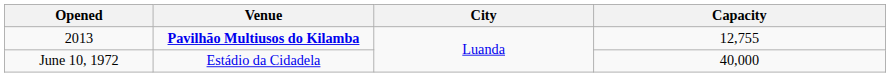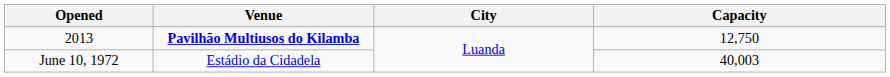 <table class="sortable wikitable" style="text-align:center;">
 <tr>
 <th scope="col" style="width:10em;">Opened</th>
 <th scope="col" style="width:15em;">Venue</th>
 <th scope="col" style="width:15em;">City</th>
 <th scope="col" style="width:20em;">Capacity</th>
 </tr>
 <tr>
 <td>2013</td>
 <td><strong><a href='#'>Pavilhão Multiusos do Kilamba</a></strong></td>
 <td rowspan="2"><a href='#'>Luanda</a></td>
-<td>12,755</td>
+<td>12,750</td>
 </tr>
 <tr>
 <td>June 10, 1972</td>
 <td><a href='#'>Estádio da Cidadela</a></td>
-<td>40,000</td>
+<td>40,003</td>
 </tr>
 </table>
